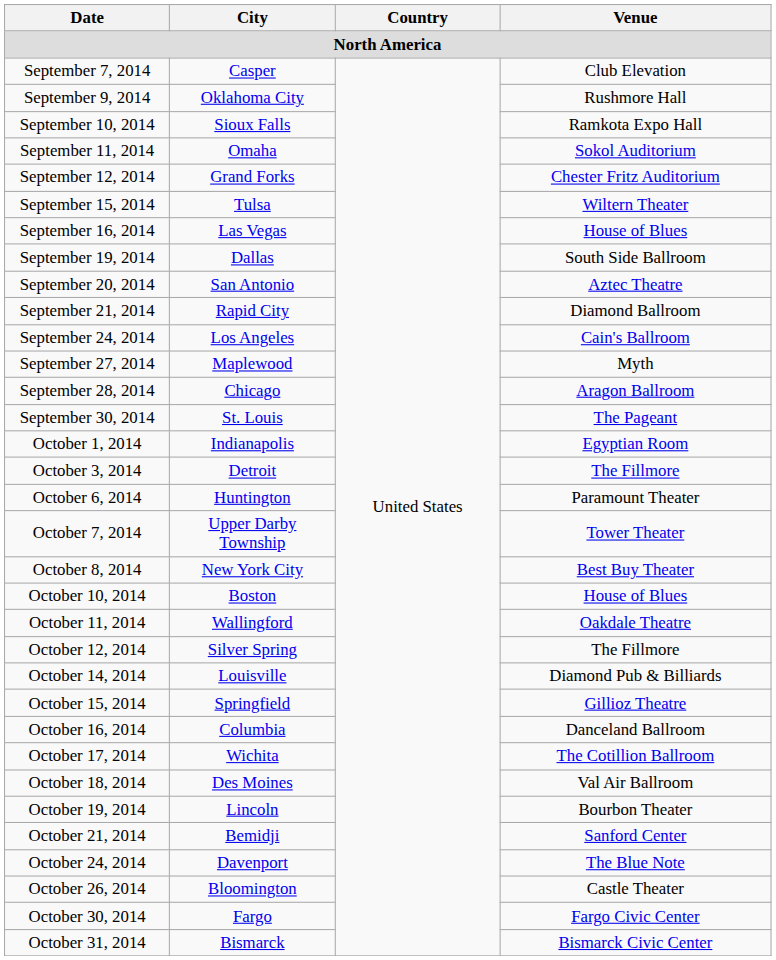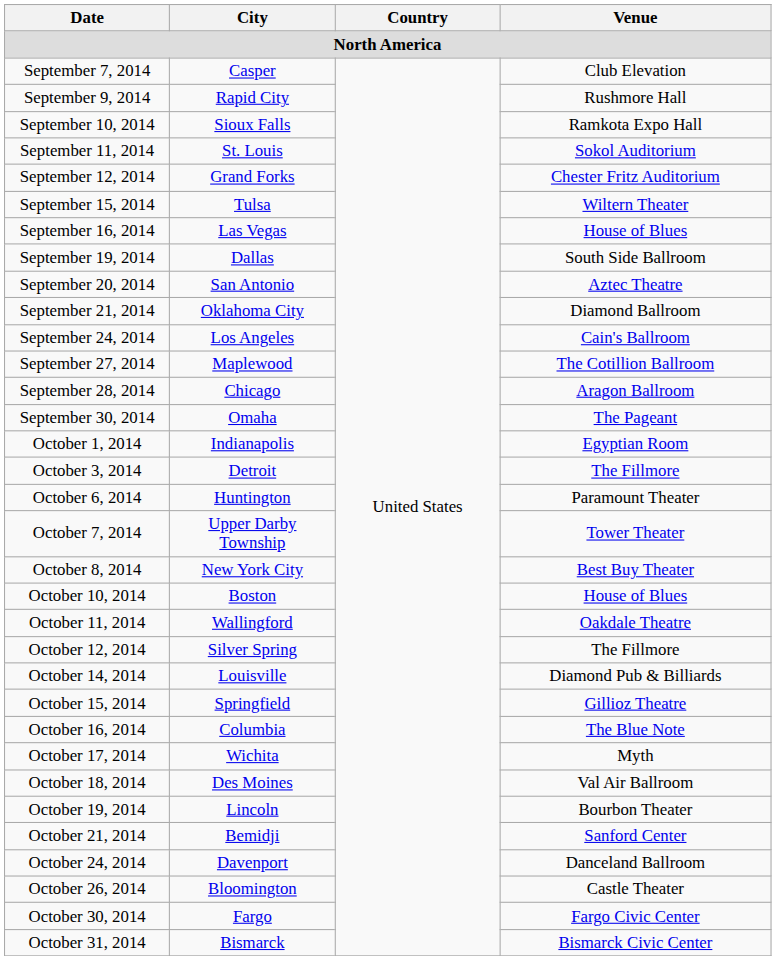 <table class="wikitable" style="text-align:center;">
 <tr>
 <th width="150">Date</th>
 <th width="150">City</th>
 <th width="150">Country</th>
 <th width="250">Venue</th>
 </tr>
 <tr bgcolor="#DDDDDD">
 <td colspan="4"><strong>North America</strong></td>
 </tr>
 <tr>
 <td>September 7, 2014</td>
 <td><a href='#'>Casper</a></td>
 <td rowspan="33">United States</td>
 <td>Club Elevation</td>
 </tr>
 <tr>
 <td>September 9, 2014</td>
-<td><a href='#'>Oklahoma City</a></td>
+<td><a href='#'>Rapid City</a></td>
 <td>Rushmore Hall</td>
 </tr>
 <tr>
 <td>September 10, 2014</td>
 <td><a href='#'>Sioux Falls</a></td>
 <td>Ramkota Expo Hall</td>
 </tr>
 <tr>
 <td>September 11, 2014</td>
-<td><a href='#'>Omaha</a></td>
+<td><a href='#'>St. Louis</a></td>
 <td><a href='#'>Sokol Auditorium</a></td>
 </tr>
 <tr>
 <td>September 12, 2014</td>
 <td><a href='#'>Grand Forks</a></td>
 <td><a href='#'>Chester Fritz Auditorium</a></td>
 </tr>
 <tr>
 <td>September 15, 2014</td>
 <td><a href='#'>Tulsa</a></td>
 <td><a href='#'>Wiltern Theater</a></td>
 </tr>
 <tr>
 <td>September 16, 2014</td>
 <td><a href='#'>Las Vegas</a></td>
 <td><a href='#'>House of Blues</a></td>
 </tr>
 <tr>
 <td>September 19, 2014</td>
 <td><a href='#'>Dallas</a></td>
 <td>South Side Ballroom</td>
 </tr>
 <tr>
 <td>September 20, 2014</td>
 <td><a href='#'>San Antonio</a></td>
 <td><a href='#'>Aztec Theatre</a></td>
 </tr>
 <tr>
 <td>September 21, 2014</td>
-<td><a href='#'>Rapid City</a></td>
+<td><a href='#'>Oklahoma City</a></td>
 <td>Diamond Ballroom</td>
 </tr>
 <tr>
 <td>September 24, 2014</td>
 <td><a href='#'>Los Angeles</a></td>
 <td><a href='#'>Cain's Ballroom</a></td>
 </tr>
 <tr>
 <td>September 27, 2014</td>
 <td><a href='#'>Maplewood</a></td>
-<td>Myth</td>
+<td><a href='#'>The Cotillion Ballroom</a></td>
 </tr>
 <tr>
 <td>September 28, 2014</td>
 <td><a href='#'>Chicago</a></td>
 <td><a href='#'>Aragon Ballroom</a></td>
 </tr>
 <tr>
 <td>September 30, 2014</td>
-<td><a href='#'>St. Louis</a></td>
+<td><a href='#'>Omaha</a></td>
 <td><a href='#'>The Pageant</a></td>
 </tr>
 <tr>
 <td>October 1, 2014</td>
 <td><a href='#'>Indianapolis</a></td>
 <td><a href='#'>Egyptian Room</a></td>
 </tr>
 <tr>
 <td>October 3, 2014</td>
 <td><a href='#'>Detroit</a></td>
 <td><a href='#'>The Fillmore</a></td>
 </tr>
 <tr>
 <td>October 6, 2014</td>
 <td><a href='#'>Huntington</a></td>
 <td>Paramount Theater</td>
 </tr>
 <tr>
 <td>October 7, 2014</td>
 <td><a href='#'>Upper Darby Township</a></td>
 <td><a href='#'>Tower Theater</a></td>
 </tr>
 <tr>
 <td>October 8, 2014</td>
 <td><a href='#'>New York City</a></td>
 <td><a href='#'>Best Buy Theater</a></td>
 </tr>
 <tr>
 <td>October 10, 2014</td>
 <td><a href='#'>Boston</a></td>
 <td><a href='#'>House of Blues</a></td>
 </tr>
 <tr>
 <td>October 11, 2014</td>
 <td><a href='#'>Wallingford</a></td>
 <td><a href='#'>Oakdale Theatre</a></td>
 </tr>
 <tr>
 <td>October 12, 2014</td>
 <td><a href='#'>Silver Spring</a></td>
 <td>The Fillmore</td>
 </tr>
 <tr>
 <td>October 14, 2014</td>
 <td><a href='#'>Louisville</a></td>
 <td>Diamond Pub & Billiards</td>
 </tr>
 <tr>
 <td>October 15, 2014</td>
 <td><a href='#'>Springfield</a></td>
 <td><a href='#'>Gillioz Theatre</a></td>
 </tr>
 <tr>
 <td>October 16, 2014</td>
 <td><a href='#'>Columbia</a></td>
-<td>Danceland Ballroom</td>
+<td><a href='#'>The Blue Note</a></td>
 </tr>
 <tr>
 <td>October 17, 2014</td>
 <td><a href='#'>Wichita</a></td>
-<td><a href='#'>The Cotillion Ballroom</a></td>
+<td>Myth</td>
 </tr>
 <tr>
 <td>October 18, 2014</td>
 <td><a href='#'>Des Moines</a></td>
 <td>Val Air Ballroom</td>
 </tr>
 <tr>
 <td>October 19, 2014</td>
 <td><a href='#'>Lincoln</a></td>
 <td>Bourbon Theater</td>
 </tr>
 <tr>
 <td>October 21, 2014</td>
 <td><a href='#'>Bemidji</a></td>
 <td><a href='#'>Sanford Center</a></td>
 </tr>
 <tr>
 <td>October 24, 2014</td>
 <td><a href='#'>Davenport</a></td>
-<td><a href='#'>The Blue Note</a></td>
+<td>Danceland Ballroom</td>
 </tr>
 <tr>
 <td>October 26, 2014</td>
 <td><a href='#'>Bloomington</a></td>
 <td>Castle Theater</td>
 </tr>
 <tr>
 <td>October 30, 2014</td>
 <td><a href='#'>Fargo</a></td>
 <td><a href='#'>Fargo Civic Center</a></td>
 </tr>
 <tr>
 <td>October 31, 2014</td>
 <td><a href='#'>Bismarck</a></td>
 <td><a href='#'>Bismarck Civic Center</a></td>
 </tr>
 </table>
